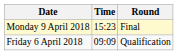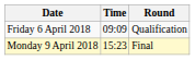 <table class = "wikitable">
 <tr>
 <th>Date</th>
 <th>Time</th>
 <th>Round</th>
 </tr>
 <tr>
+<td>Friday 6 April 2018</td>
+<td>09:09</td>
+<td>Qualification</td>
+</tr>
+<tr>
 <td style=background:lemonchiffon>Monday 9 April 2018</td>
 <td style=background:lemonchiffon>15:23</td>
 <td style=background:lemonchiffon>Final</td>
 </tr>
-<tr>
-<td>Friday 6 April 2018</td>
-<td>09:09</td>
-<td>Qualification</td>
-</tr>
 </table>
